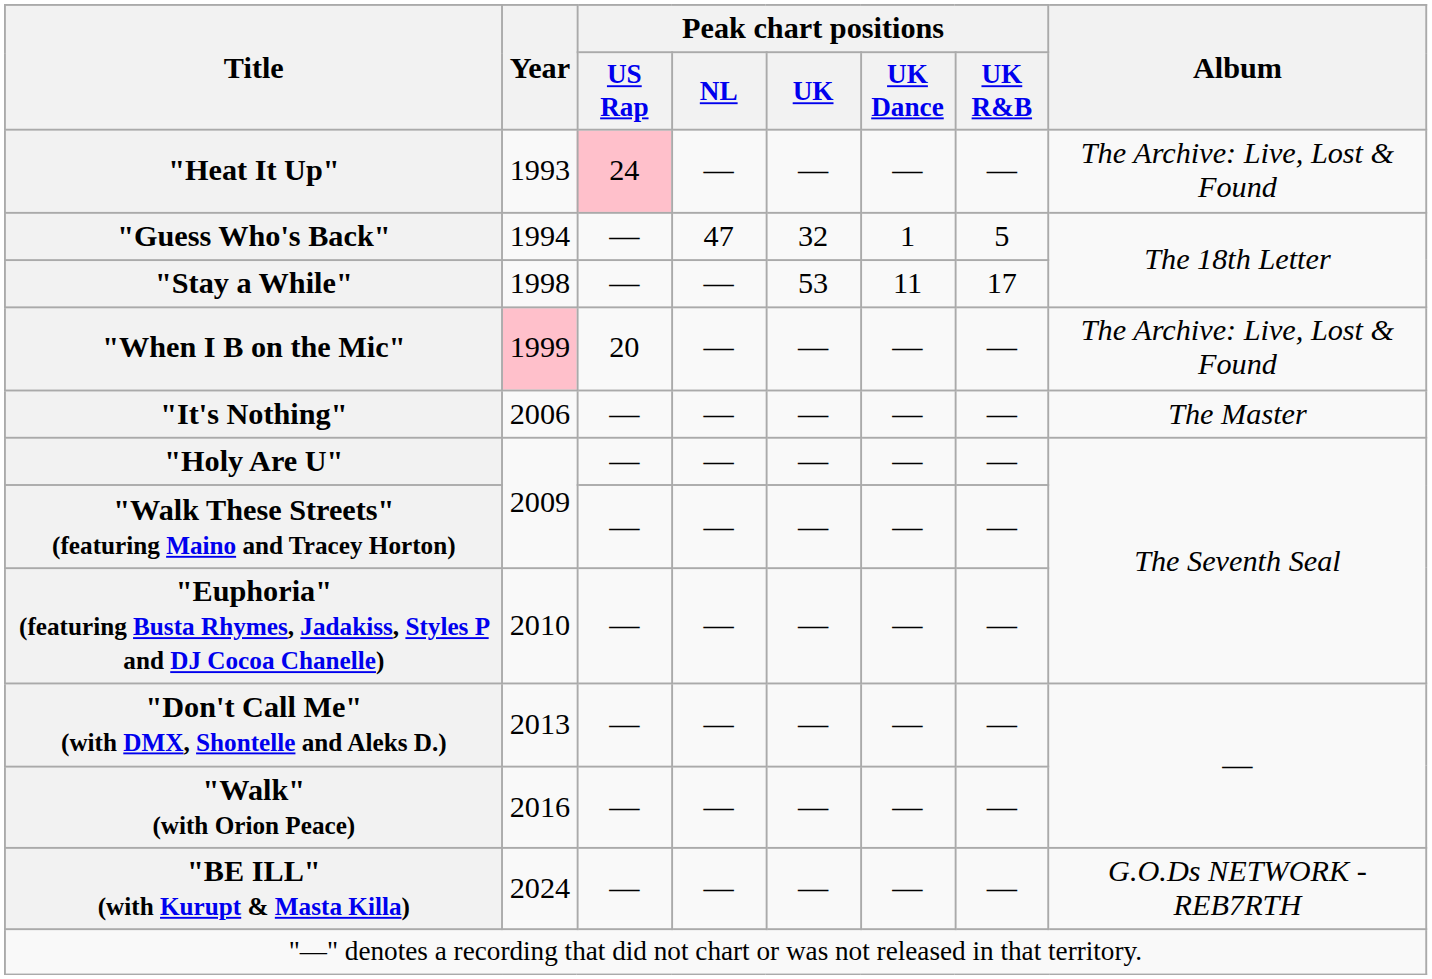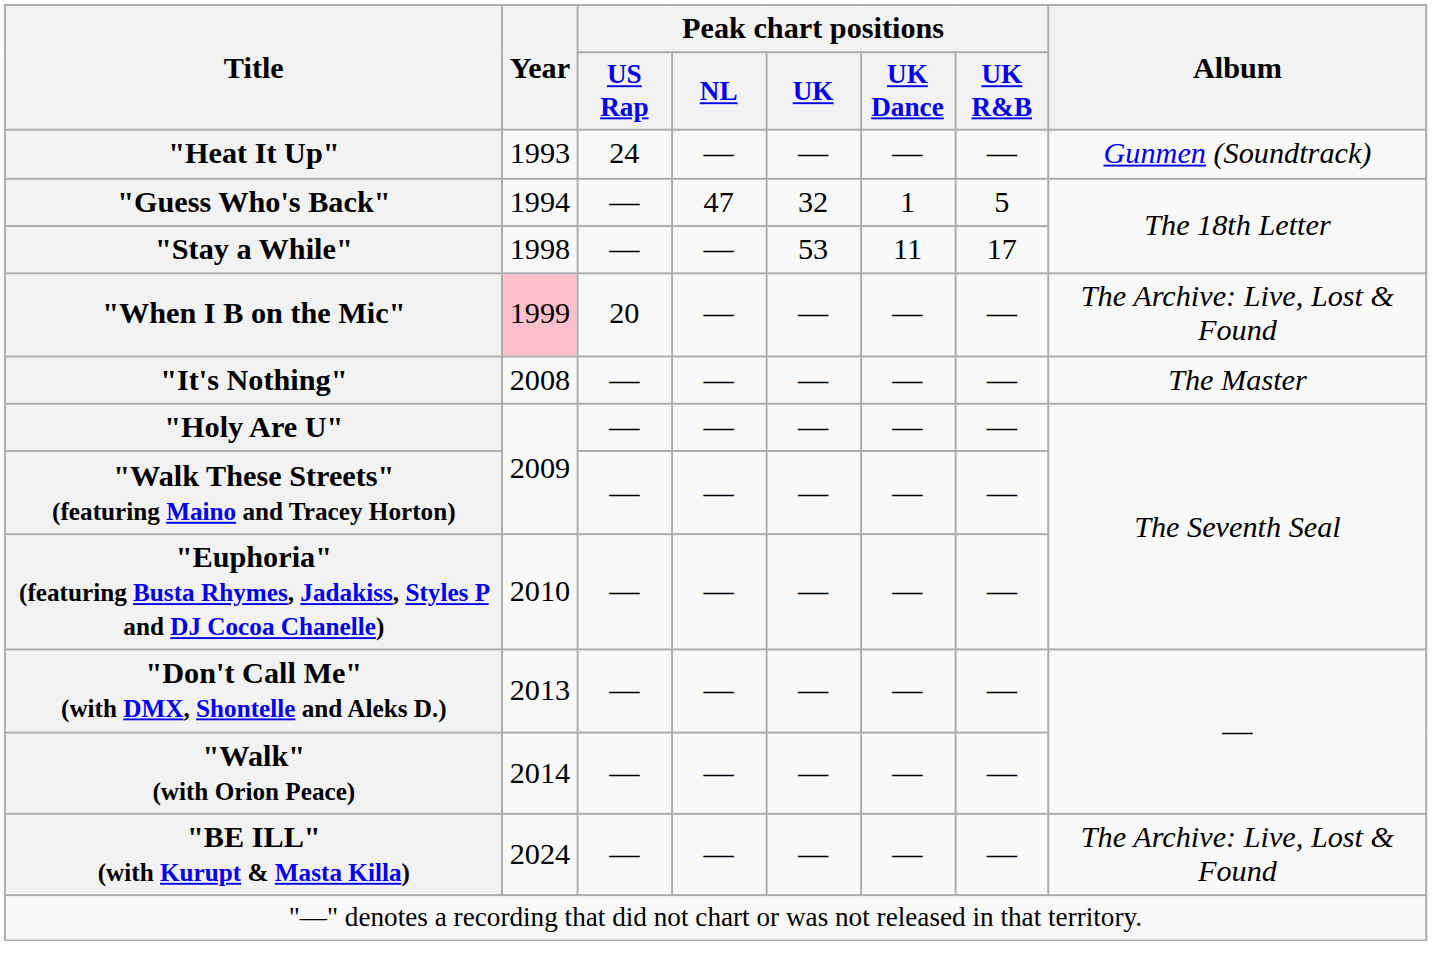 <table class="wikitable plainrowheaders" style="text-align:center;" border="1">
 <tr>
 <th scope="col" rowspan="2" style="width:16em;">Title</th>
 <th scope="col" rowspan="2">Year</th>
 <th colspan="5" scope="col">Peak chart positions</th>
 <th scope="col" rowspan="2" style="width:12em;">Album</th>
 </tr>
 <tr>
 <th scope="col" style="width:3em;font-size:90%;"><a href='#'>US Rap</a><br></th>
 <th scope="col" style="width:3em;font-size:90%;"><a href='#'>NL</a><br></th>
 <th scope="col" style="width:3em;font-size:90%;"><a href='#'>UK</a><br></th>
 <th scope="col" style="width:3em;font-size:90%;"><a href='#'>UK Dance</a><br></th>
 <th scope="col" style="width:3em;font-size:90%;"><a href='#'>UK R&B</a><br></th>
 </tr>
 <tr>
 <th scope="row">"Heat It Up"</th>
 <td>1993</td>
-<td style="background: pink;">24</td>
+<td>24</td>
 <td>—</td>
 <td>—</td>
 <td>—</td>
 <td>—</td>
-<td><em>The Archive: Live, Lost & Found</em></td>
+<td><em><a href='#'>Gunmen</a> (Soundtrack)</em></td>
 </tr>
 <tr>
 <th scope="row">"Guess Who's Back"</th>
 <td>1994</td>
 <td>—</td>
 <td>47</td>
 <td>32</td>
 <td>1</td>
 <td>5</td>
 <td rowspan="2"><em>The 18th Letter</em></td>
 </tr>
 <tr>
 <th scope="row">"Stay a While"</th>
 <td>1998</td>
 <td>—</td>
 <td>—</td>
 <td>53</td>
 <td>11</td>
 <td>17</td>
 </tr>
 <tr>
 <th scope="row">"When I B on the Mic"</th>
 <td style="background: pink;">1999</td>
 <td>20</td>
 <td>—</td>
 <td>—</td>
 <td>—</td>
 <td>—</td>
 <td><em>The Archive: Live, Lost & Found</em></td>
 </tr>
 <tr>
 <th scope="row">"It's Nothing"</th>
-<td>2006</td>
+<td>2008</td>
 <td>—</td>
 <td>—</td>
 <td>—</td>
 <td>—</td>
 <td>—</td>
 <td><em>The Master</em></td>
 </tr>
 <tr>
 <th scope="row">"Holy Are U"</th>
 <td rowspan="2">2009</td>
 <td>—</td>
 <td>—</td>
 <td>—</td>
 <td>—</td>
 <td>—</td>
 <td rowspan="3"><em>The Seventh Seal</em></td>
 </tr>
 <tr>
 <th scope="row">"Walk These Streets"<br><small>(featuring <a href='#'>Maino</a> and Tracey Horton)</small></th>
 <td>—</td>
 <td>—</td>
 <td>—</td>
 <td>—</td>
 <td>—</td>
 </tr>
 <tr>
 <th scope="row">"Euphoria"<br><small>(featuring <a href='#'>Busta Rhymes</a>, <a href='#'>Jadakiss</a>, <a href='#'>Styles P</a> and <a href='#'>DJ Cocoa Chanelle</a>)</small></th>
 <td>2010</td>
 <td>—</td>
 <td>—</td>
 <td>—</td>
 <td>—</td>
 <td>—</td>
 </tr>
 <tr>
 <th scope="row">"Don't Call Me"<br><small>(with <a href='#'>DMX</a>, <a href='#'>Shontelle</a> and Aleks D.)</small></th>
 <td rowspan="1">2013</td>
 <td>—</td>
 <td>—</td>
 <td>—</td>
 <td>—</td>
 <td —>—</td>
 <td rowspan="2">—</td>
 </tr>
 <tr>
 <th scope="row">"Walk"<br><small>(with Orion Peace)</small></th>
-<td>2016</td>
+<td>2014</td>
 <td>—</td>
 <td>—</td>
 <td>—</td>
 <td>—</td>
 <td>—</td>
 </tr>
 <tr>
 <th scope="row">"BE ILL"<br><small>(with <a href='#'>Kurupt</a> & <a href='#'>Masta Killa</a>)</small></th>
 <td>2024</td>
 <td>—</td>
 <td>—</td>
 <td>—</td>
 <td>—</td>
 <td>—</td>
-<td><em>G.O.Ds NETWORK - REB7RTH</em></td>
+<td><em>The Archive: Live, Lost & Found</em></td>
 </tr>
 <tr>
 <td colspan="8" style="font-size:90%">"—" denotes a recording that did not chart or was not released in that territory.</td>
 </tr>
 </table>
